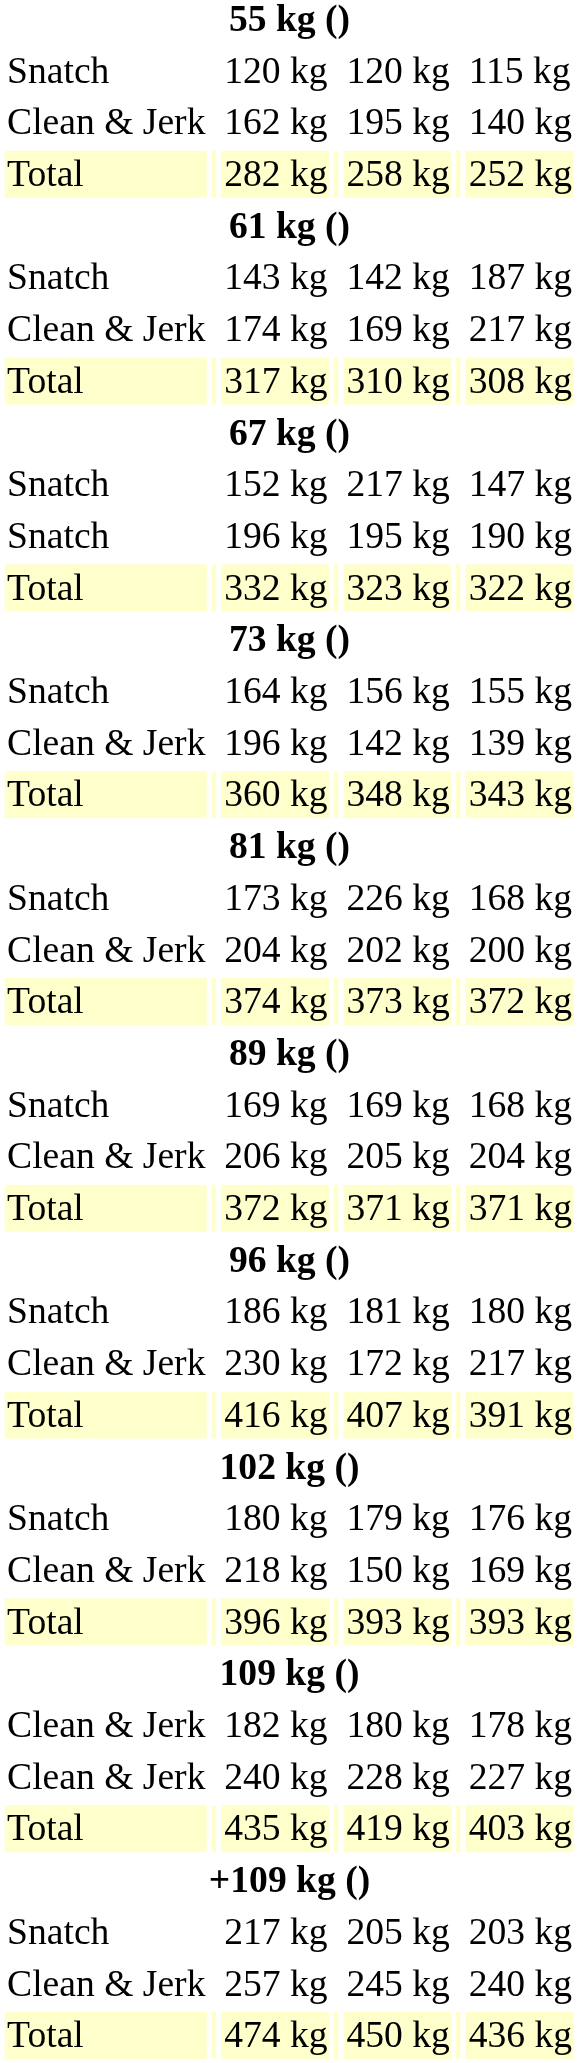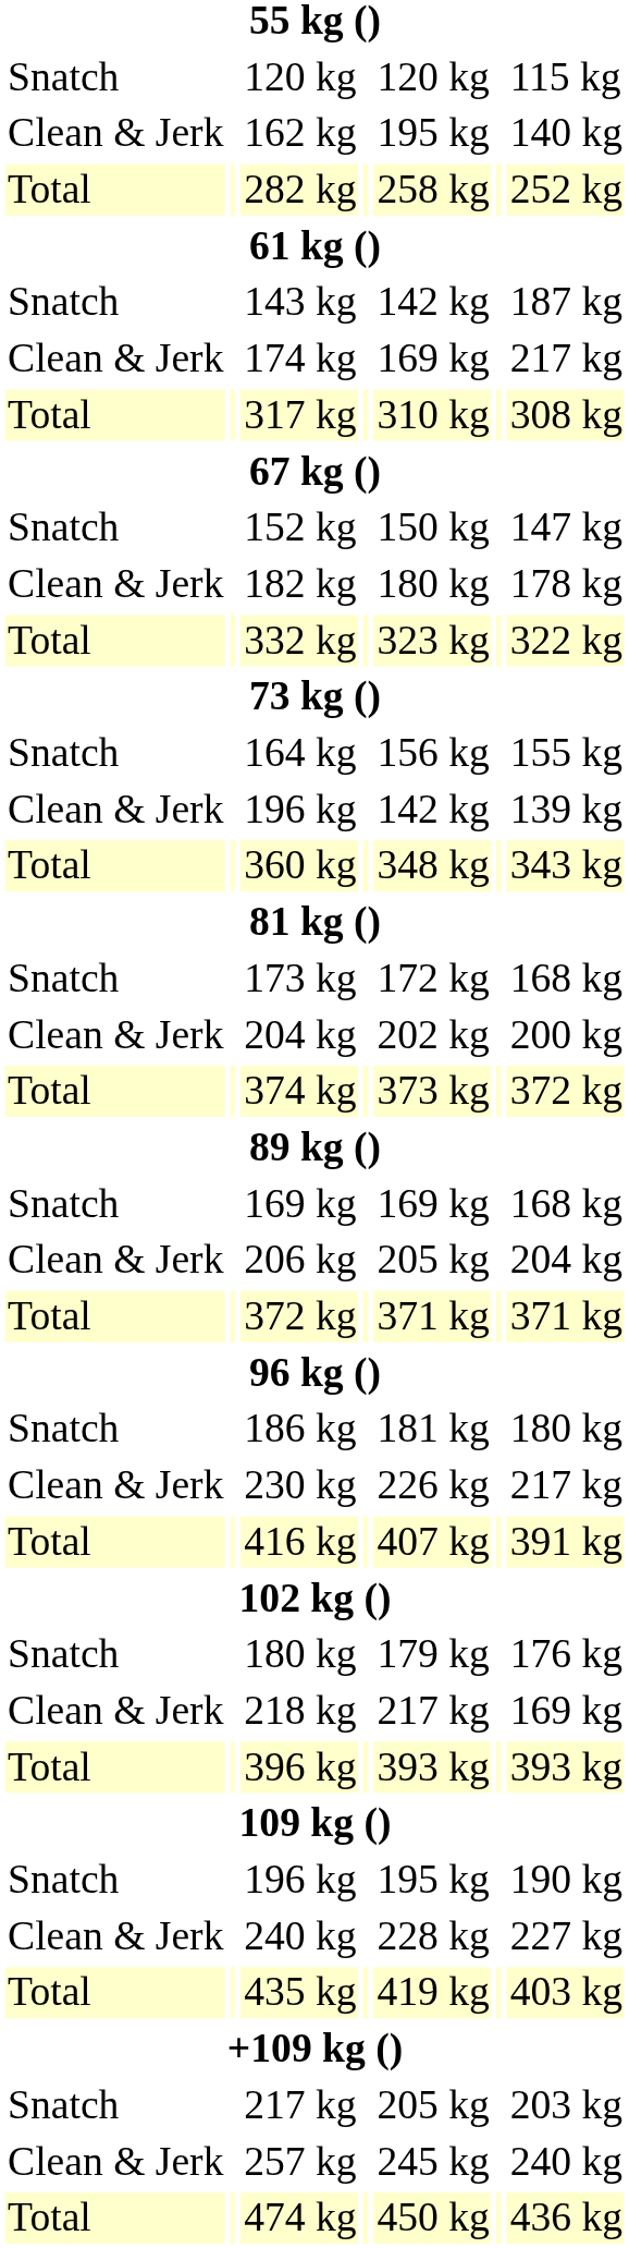 <table>
 <tr>
 <th colspan=7>55 kg ()</th>
 </tr>
 <tr>
 <td>Snatch</td>
 <td></td>
 <td>120 kg</td>
 <td></td>
 <td>120 kg</td>
 <td></td>
 <td>115 kg</td>
 </tr>
 <tr>
 <td>Clean & Jerk</td>
 <td></td>
 <td>162 kg<br></td>
 <td></td>
 <td>195 kg</td>
 <td></td>
 <td>140 kg</td>
 </tr>
 <tr bgcolor=ffffcc>
 <td>Total</td>
 <td></td>
 <td>282 kg</td>
 <td></td>
 <td>258 kg</td>
 <td></td>
 <td>252 kg</td>
 </tr>
 <tr>
 <th colspan=7>61 kg ()</th>
 </tr>
 <tr>
 <td>Snatch</td>
 <td></td>
 <td>143 kg</td>
 <td></td>
 <td>142 kg</td>
 <td></td>
 <td>187 kg</td>
 </tr>
 <tr>
 <td>Clean & Jerk</td>
 <td></td>
 <td>174 kg<br></td>
 <td></td>
 <td>169 kg</td>
 <td></td>
 <td>217 kg</td>
 </tr>
 <tr bgcolor=ffffcc>
 <td>Total</td>
 <td></td>
 <td>317 kg<br></td>
 <td></td>
 <td>310 kg</td>
 <td></td>
 <td>308 kg</td>
 </tr>
 <tr>
 <th colspan=7>67 kg ()</th>
 </tr>
 <tr>
 <td>Snatch</td>
 <td></td>
 <td>152 kg</td>
 <td></td>
-<td>217 kg</td>
+<td>150 kg</td>
 <td></td>
 <td>147 kg</td>
 </tr>
 <tr>
-<td>Snatch</td>
+<td>Clean & Jerk</td>
 <td></td>
-<td>196 kg</td>
+<td>182 kg</td>
 <td></td>
-<td>195 kg</td>
+<td>180 kg</td>
 <td></td>
-<td>190 kg</td>
+<td>178 kg</td>
 </tr>
 <tr bgcolor=ffffcc>
 <td>Total</td>
 <td></td>
 <td>332 kg<br></td>
 <td></td>
 <td>323 kg</td>
 <td></td>
 <td>322 kg</td>
 </tr>
 <tr>
 <th colspan=7>73 kg ()</th>
 </tr>
 <tr>
 <td>Snatch</td>
 <td></td>
 <td>164 kg<br></td>
 <td></td>
 <td>156 kg</td>
 <td></td>
 <td>155 kg</td>
 </tr>
 <tr>
 <td>Clean & Jerk</td>
 <td></td>
 <td>196 kg<br></td>
 <td></td>
 <td>142 kg</td>
 <td></td>
 <td>139 kg</td>
 </tr>
 <tr bgcolor=ffffcc>
 <td>Total</td>
 <td></td>
 <td>360 kg<br></td>
 <td></td>
 <td>348 kg</td>
 <td></td>
 <td>343 kg</td>
 </tr>
 <tr>
 <th colspan=7>81 kg ()</th>
 </tr>
 <tr>
 <td>Snatch</td>
 <td></td>
 <td>173 kg<br></td>
 <td></td>
-<td>226 kg</td>
+<td>172 kg</td>
 <td></td>
 <td>168 kg</td>
 </tr>
 <tr>
 <td>Clean & Jerk</td>
 <td></td>
 <td>204 kg</td>
 <td></td>
 <td>202 kg</td>
 <td></td>
 <td>200 kg</td>
 </tr>
 <tr bgcolor=ffffcc>
 <td>Total</td>
 <td></td>
 <td>374 kg<br></td>
 <td></td>
 <td>373 kg</td>
 <td></td>
 <td>372 kg</td>
 </tr>
 <tr>
 <th colspan=7>89 kg ()</th>
 </tr>
 <tr>
 <td>Snatch</td>
 <td></td>
 <td>169 kg</td>
 <td></td>
 <td>169 kg</td>
 <td></td>
 <td>168 kg</td>
 </tr>
 <tr>
 <td>Clean & Jerk</td>
 <td></td>
 <td>206 kg</td>
 <td></td>
 <td>205 kg</td>
 <td></td>
 <td>204 kg</td>
 </tr>
 <tr bgcolor=ffffcc>
 <td>Total</td>
 <td></td>
 <td>372 kg</td>
 <td></td>
 <td>371 kg</td>
 <td></td>
 <td>371 kg</td>
 </tr>
 <tr>
 <th colspan=7>96 kg ()</th>
 </tr>
 <tr>
 <td>Snatch</td>
 <td></td>
 <td>186 kg<br></td>
 <td></td>
 <td>181 kg</td>
 <td></td>
 <td>180 kg</td>
 </tr>
 <tr>
 <td>Clean & Jerk</td>
 <td></td>
 <td>230 kg<br></td>
 <td></td>
-<td>172 kg</td>
+<td>226 kg</td>
 <td></td>
 <td>217 kg</td>
 </tr>
 <tr bgcolor=ffffcc>
 <td>Total</td>
 <td></td>
 <td>416 kg<br></td>
 <td></td>
 <td>407 kg</td>
 <td></td>
 <td>391 kg</td>
 </tr>
 <tr>
 <th colspan=7>102 kg ()</th>
 </tr>
 <tr>
 <td>Snatch</td>
 <td></td>
 <td>180 kg</td>
 <td></td>
 <td>179 kg</td>
 <td></td>
 <td>176 kg</td>
 </tr>
 <tr>
 <td>Clean & Jerk</td>
 <td></td>
 <td>218 kg</td>
 <td></td>
-<td>150 kg</td>
+<td>217 kg</td>
 <td></td>
 <td>169 kg</td>
 </tr>
 <tr bgcolor=ffffcc>
 <td>Total</td>
 <td></td>
 <td>396 kg</td>
 <td></td>
 <td>393 kg</td>
 <td></td>
 <td>393 kg</td>
 </tr>
 <tr>
 <th colspan=7>109 kg ()</th>
 </tr>
 <tr>
-<td>Clean & Jerk</td>
+<td>Snatch</td>
 <td></td>
-<td>182 kg</td>
+<td>196 kg</td>
 <td></td>
-<td>180 kg</td>
+<td>195 kg</td>
 <td></td>
-<td>178 kg</td>
+<td>190 kg</td>
 </tr>
 <tr>
 <td>Clean & Jerk</td>
 <td></td>
 <td>240 kg<br></td>
 <td></td>
 <td>228 kg</td>
 <td></td>
 <td>227 kg</td>
 </tr>
 <tr bgcolor=ffffcc>
 <td>Total</td>
 <td></td>
 <td>435 kg<br></td>
 <td></td>
 <td>419 kg</td>
 <td></td>
 <td>403 kg</td>
 </tr>
 <tr>
 <th colspan=7>+109 kg ()</th>
 </tr>
 <tr>
 <td>Snatch</td>
 <td></td>
 <td>217 kg<br></td>
 <td></td>
 <td>205 kg</td>
 <td></td>
 <td>203 kg</td>
 </tr>
 <tr>
 <td>Clean & Jerk</td>
 <td></td>
 <td>257 kg<br></td>
 <td></td>
 <td>245 kg</td>
 <td></td>
 <td>240 kg</td>
 </tr>
 <tr bgcolor=ffffcc>
 <td>Total</td>
 <td></td>
 <td>474 kg<br></td>
 <td></td>
 <td>450 kg</td>
 <td></td>
 <td>436 kg</td>
 </tr>
 </table>
